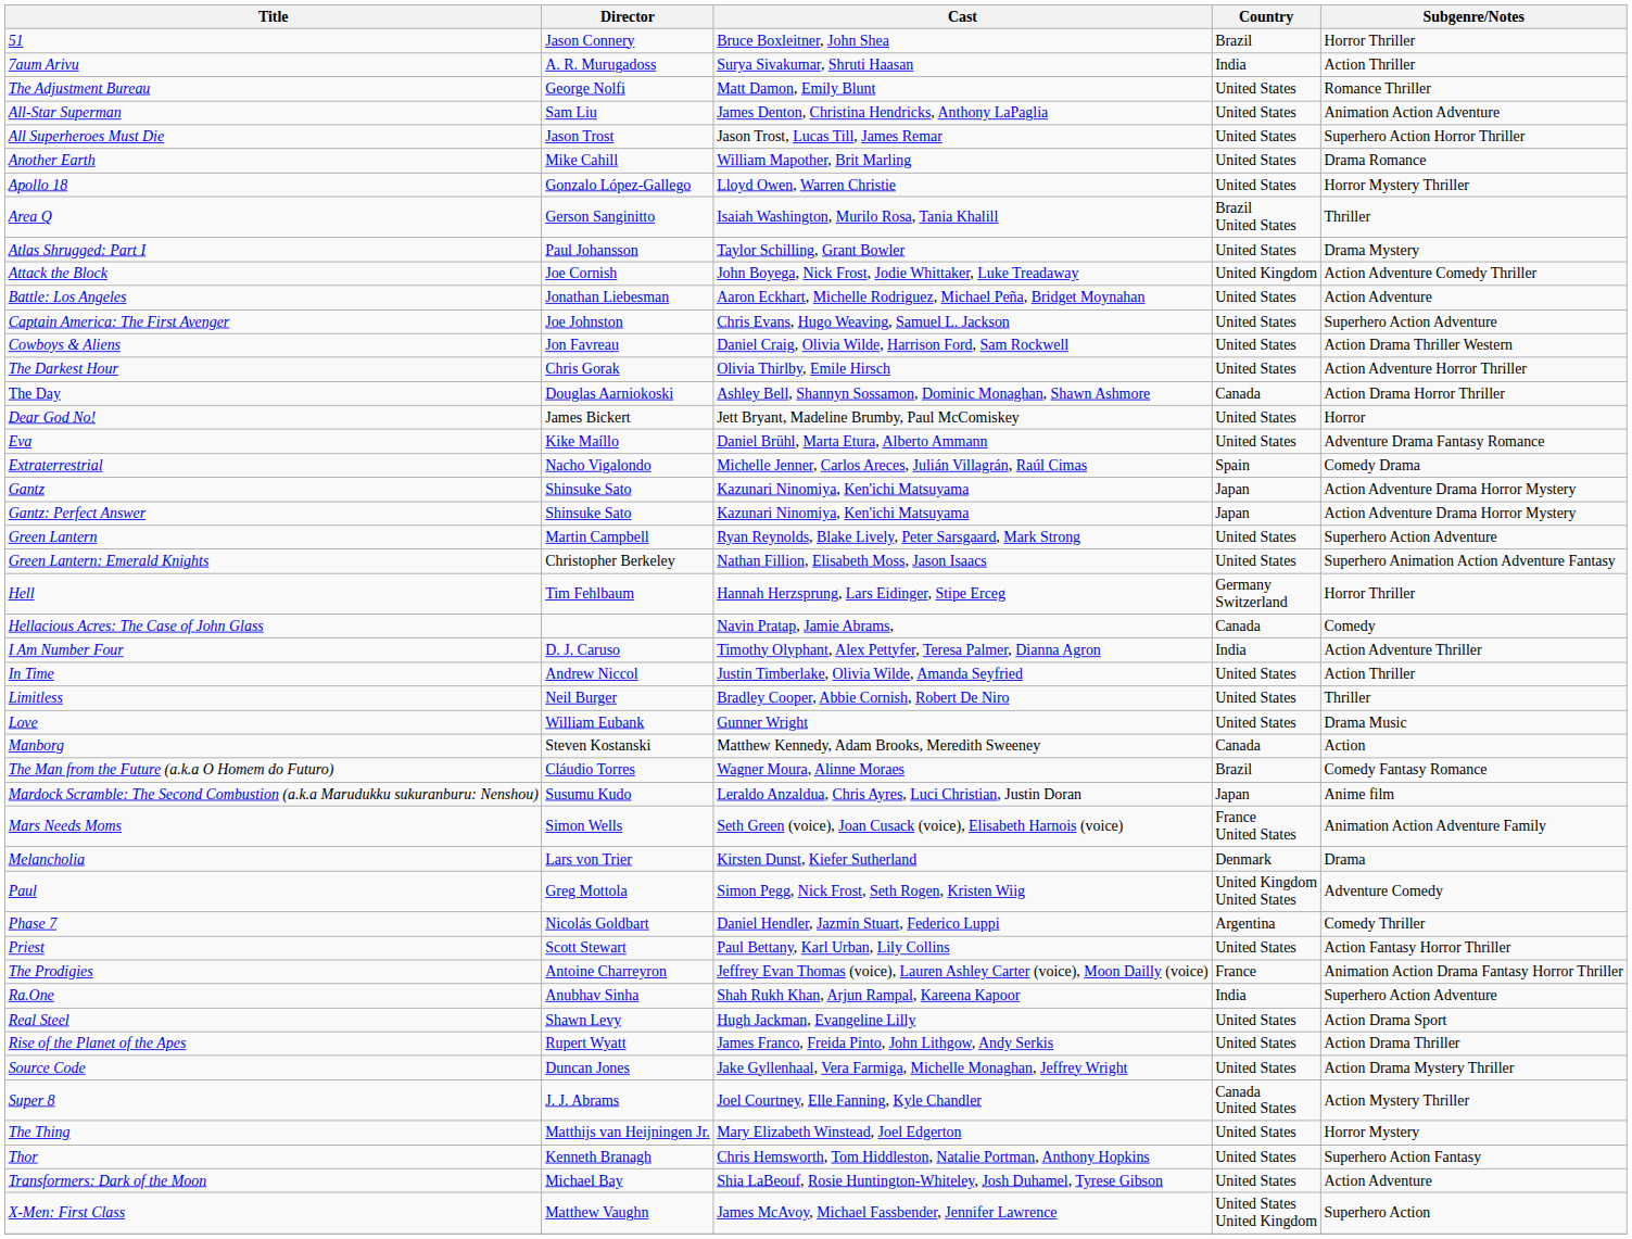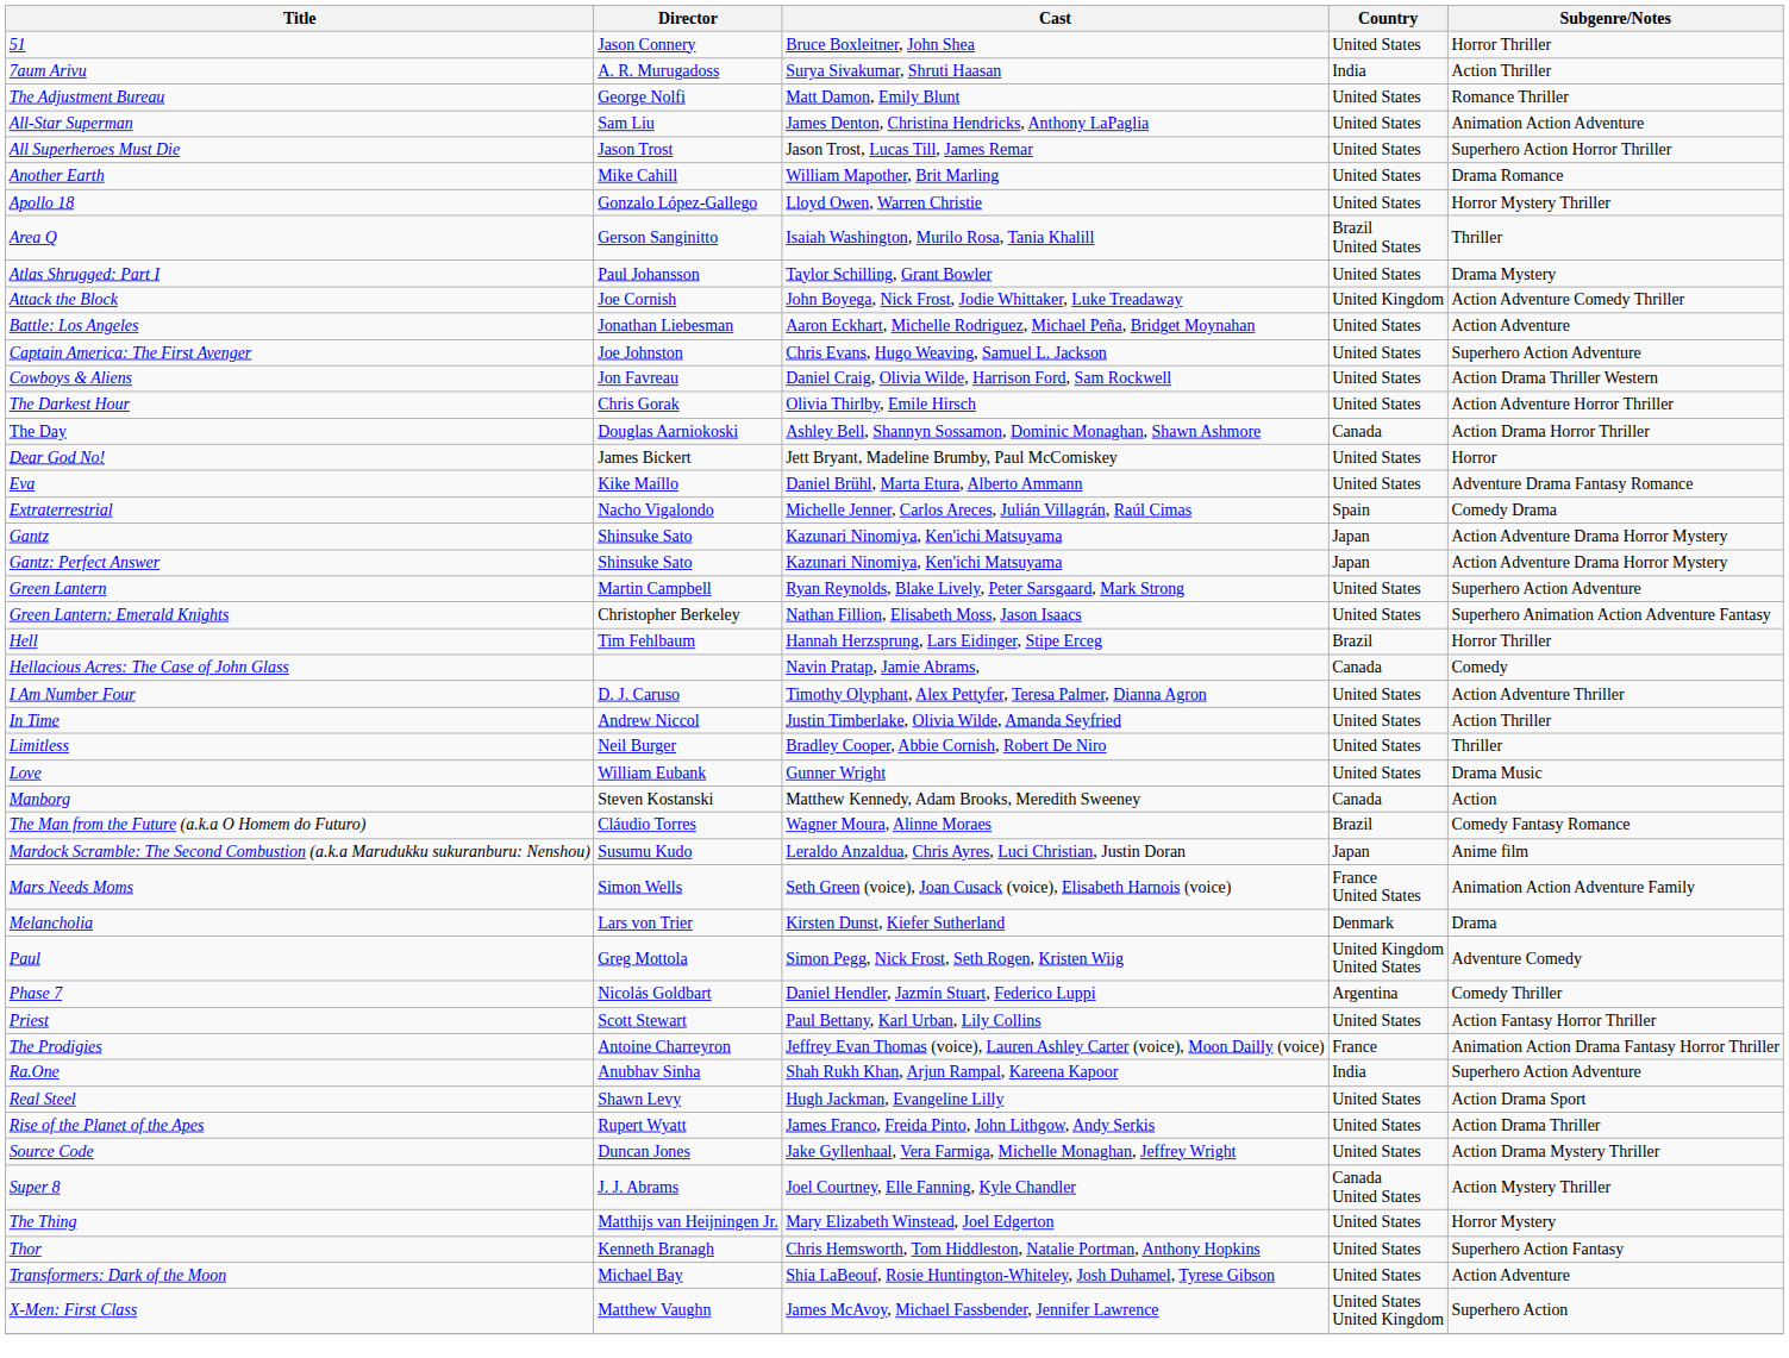 <table class="wikitable sortable">
 <tr>
 <th>Title</th>
 <th>Director</th>
 <th>Cast</th>
 <th>Country</th>
 <th>Subgenre/Notes</th>
 </tr>
 <tr>
 <td><em><a href='#'>51</a></em></td>
 <td><a href='#'>Jason Connery</a></td>
 <td><a href='#'>Bruce Boxleitner</a>, <a href='#'>John Shea</a></td>
-<td>Brazil</td>
+<td>United States</td>
 <td>Horror Thriller</td>
 </tr>
 <tr>
 <td><em><a href='#'>7aum Arivu</a></em></td>
 <td><a href='#'>A. R. Murugadoss</a></td>
 <td><a href='#'>Surya Sivakumar</a>, <a href='#'>Shruti Haasan</a></td>
 <td>India</td>
 <td>Action Thriller</td>
 </tr>
 <tr>
 <td><em><a href='#'>The Adjustment Bureau</a></em></td>
 <td><a href='#'>George Nolfi</a></td>
 <td><a href='#'>Matt Damon</a>, <a href='#'>Emily Blunt</a></td>
 <td>United States</td>
 <td>Romance Thriller</td>
 </tr>
 <tr>
 <td><em><a href='#'>All-Star Superman</a></em></td>
 <td><a href='#'>Sam Liu</a></td>
 <td><a href='#'>James Denton</a>, <a href='#'>Christina Hendricks</a>, <a href='#'>Anthony LaPaglia</a></td>
 <td>United States</td>
 <td>Animation Action Adventure</td>
 </tr>
 <tr>
 <td><em><a href='#'>All Superheroes Must Die</a></em></td>
 <td><a href='#'>Jason Trost</a></td>
 <td>Jason Trost, <a href='#'>Lucas Till</a>, <a href='#'>James Remar</a></td>
 <td>United States</td>
 <td>Superhero Action Horror Thriller</td>
 </tr>
 <tr>
 <td><em><a href='#'>Another Earth</a></em></td>
 <td><a href='#'>Mike Cahill</a></td>
 <td><a href='#'>William Mapother</a>, <a href='#'>Brit Marling</a></td>
 <td>United States</td>
 <td>Drama Romance</td>
 </tr>
 <tr>
 <td><em><a href='#'>Apollo 18</a></em></td>
 <td><a href='#'>Gonzalo López-Gallego</a></td>
 <td><a href='#'>Lloyd Owen</a>, <a href='#'>Warren Christie</a></td>
 <td>United States</td>
 <td>Horror Mystery Thriller</td>
 </tr>
 <tr>
 <td><em><a href='#'>Area Q</a></em></td>
 <td><a href='#'>Gerson Sanginitto</a></td>
 <td><a href='#'>Isaiah Washington</a>, <a href='#'>Murilo Rosa</a>, <a href='#'>Tania Khalill</a></td>
 <td>Brazil<br>United States</td>
 <td>Thriller</td>
 </tr>
 <tr>
 <td><em><a href='#'>Atlas Shrugged: Part I</a></em></td>
 <td><a href='#'>Paul Johansson</a></td>
 <td><a href='#'>Taylor Schilling</a>, <a href='#'>Grant Bowler</a></td>
 <td>United States</td>
 <td>Drama Mystery</td>
 </tr>
 <tr>
 <td><em><a href='#'>Attack the Block</a></em></td>
 <td><a href='#'>Joe Cornish</a></td>
 <td><a href='#'>John Boyega</a>, <a href='#'>Nick Frost</a>, <a href='#'>Jodie Whittaker</a>, <a href='#'>Luke Treadaway</a></td>
 <td>United Kingdom</td>
 <td>Action Adventure Comedy Thriller</td>
 </tr>
 <tr>
 <td><em><a href='#'>Battle: Los Angeles</a></em></td>
 <td><a href='#'>Jonathan Liebesman</a></td>
 <td><a href='#'>Aaron Eckhart</a>, <a href='#'>Michelle Rodriguez</a>, <a href='#'>Michael Peña</a>, <a href='#'>Bridget Moynahan</a></td>
 <td>United States</td>
 <td>Action Adventure</td>
 </tr>
 <tr>
 <td><em><a href='#'>Captain America: The First Avenger</a></em></td>
 <td><a href='#'>Joe Johnston</a></td>
 <td><a href='#'>Chris Evans</a>, <a href='#'>Hugo Weaving</a>, <a href='#'>Samuel L. Jackson</a></td>
 <td>United States</td>
 <td>Superhero Action Adventure</td>
 </tr>
 <tr>
 <td><em><a href='#'>Cowboys & Aliens</a></em></td>
 <td><a href='#'>Jon Favreau</a></td>
 <td><a href='#'>Daniel Craig</a>, <a href='#'>Olivia Wilde</a>, <a href='#'>Harrison Ford</a>, <a href='#'>Sam Rockwell</a></td>
 <td>United States</td>
 <td>Action Drama Thriller Western</td>
 </tr>
 <tr>
 <td><em><a href='#'>The Darkest Hour</a></em></td>
 <td><a href='#'>Chris Gorak</a></td>
 <td><a href='#'>Olivia Thirlby</a>, <a href='#'>Emile Hirsch</a></td>
 <td>United States</td>
 <td>Action Adventure Horror Thriller</td>
 </tr>
 <tr>
 <td><a href='#'>The Day</a></td>
 <td><a href='#'>Douglas Aarniokoski</a></td>
 <td><a href='#'>Ashley Bell</a>, <a href='#'>Shannyn Sossamon</a>, <a href='#'>Dominic Monaghan</a>, <a href='#'>Shawn Ashmore</a></td>
 <td>Canada</td>
 <td>Action Drama Horror Thriller</td>
 </tr>
 <tr>
 <td><em><a href='#'>Dear God No!</a></em></td>
 <td>James Bickert</td>
 <td>Jett Bryant, Madeline Brumby, Paul McComiskey</td>
 <td>United States</td>
 <td>Horror</td>
 </tr>
 <tr>
 <td><em><a href='#'>Eva</a></em></td>
 <td><a href='#'>Kike Maíllo</a></td>
 <td><a href='#'>Daniel Brühl</a>, <a href='#'>Marta Etura</a>, <a href='#'>Alberto Ammann</a></td>
 <td>United States</td>
 <td>Adventure Drama Fantasy Romance</td>
 </tr>
 <tr>
 <td><em><a href='#'>Extraterrestrial</a></em></td>
 <td><a href='#'>Nacho Vigalondo</a></td>
 <td><a href='#'>Michelle Jenner</a>, <a href='#'>Carlos Areces</a>, <a href='#'>Julián Villagrán</a>, <a href='#'>Raúl Cimas</a></td>
 <td>Spain</td>
 <td>Comedy Drama</td>
 </tr>
 <tr>
 <td><em><a href='#'>Gantz</a></em></td>
 <td><a href='#'>Shinsuke Sato</a></td>
 <td><a href='#'>Kazunari Ninomiya</a>, <a href='#'>Ken'ichi Matsuyama</a></td>
 <td>Japan</td>
 <td>Action Adventure Drama Horror Mystery</td>
 </tr>
 <tr>
 <td><em><a href='#'>Gantz: Perfect Answer</a></em></td>
 <td><a href='#'>Shinsuke Sato</a></td>
 <td><a href='#'>Kazunari Ninomiya</a>, <a href='#'>Ken'ichi Matsuyama</a></td>
 <td>Japan</td>
 <td>Action Adventure Drama Horror Mystery</td>
 </tr>
 <tr>
 <td><em><a href='#'>Green Lantern</a></em></td>
 <td><a href='#'>Martin Campbell</a></td>
 <td><a href='#'>Ryan Reynolds</a>, <a href='#'>Blake Lively</a>, <a href='#'>Peter Sarsgaard</a>, <a href='#'>Mark Strong</a></td>
 <td>United States</td>
 <td>Superhero Action Adventure</td>
 </tr>
 <tr>
 <td><em><a href='#'>Green Lantern: Emerald Knights</a></em></td>
 <td>Christopher Berkeley</td>
 <td><a href='#'>Nathan Fillion</a>, <a href='#'>Elisabeth Moss</a>, <a href='#'>Jason Isaacs</a></td>
 <td>United States</td>
 <td>Superhero Animation Action Adventure Fantasy</td>
 </tr>
 <tr>
 <td><em><a href='#'>Hell</a></em></td>
 <td><a href='#'>Tim Fehlbaum</a></td>
 <td><a href='#'>Hannah Herzsprung</a>, <a href='#'>Lars Eidinger</a>, <a href='#'>Stipe Erceg</a></td>
-<td>Germany<br>Switzerland</td>
+<td>Brazil</td>
 <td>Horror Thriller</td>
 </tr>
 <tr>
 <td><em><a href='#'>Hellacious Acres: The Case of John Glass</a></em></td>
 <td></td>
 <td><a href='#'>Navin Pratap</a>, <a href='#'>Jamie Abrams</a>, </td>
 <td>Canada</td>
 <td>Comedy</td>
 </tr>
 <tr>
 <td><em><a href='#'>I Am Number Four</a></em></td>
 <td><a href='#'>D. J. Caruso</a></td>
 <td><a href='#'>Timothy Olyphant</a>, <a href='#'>Alex Pettyfer</a>, <a href='#'>Teresa Palmer</a>, <a href='#'>Dianna Agron</a></td>
-<td>India</td>
+<td>United States</td>
 <td>Action Adventure Thriller</td>
 </tr>
 <tr>
 <td><em><a href='#'>In Time</a></em></td>
 <td><a href='#'>Andrew Niccol</a></td>
 <td><a href='#'>Justin Timberlake</a>, <a href='#'>Olivia Wilde</a>, <a href='#'>Amanda Seyfried</a></td>
 <td>United States</td>
 <td>Action Thriller</td>
 </tr>
 <tr>
 <td><em><a href='#'>Limitless</a></em></td>
 <td><a href='#'>Neil Burger</a></td>
 <td><a href='#'>Bradley Cooper</a>, <a href='#'>Abbie Cornish</a>, <a href='#'>Robert De Niro</a></td>
 <td>United States</td>
 <td>Thriller</td>
 </tr>
 <tr>
 <td><em><a href='#'>Love</a></em></td>
 <td><a href='#'>William Eubank</a></td>
 <td><a href='#'>Gunner Wright</a></td>
 <td>United States</td>
 <td>Drama Music</td>
 </tr>
 <tr>
 <td><em><a href='#'>Manborg</a></em></td>
 <td>Steven Kostanski</td>
 <td>Matthew Kennedy, Adam Brooks, Meredith Sweeney</td>
 <td>Canada</td>
 <td>Action</td>
 </tr>
 <tr>
 <td><em><a href='#'>The Man from the Future</a> (a.k.a O Homem do Futuro)</em></td>
 <td><a href='#'>Cláudio Torres</a></td>
 <td><a href='#'>Wagner Moura</a>, <a href='#'>Alinne Moraes</a></td>
 <td>Brazil</td>
 <td>Comedy Fantasy Romance</td>
 </tr>
 <tr>
 <td><em><a href='#'>Mardock Scramble: The Second Combustion</a> (a.k.a Marudukku sukuranburu: Nenshou)</em></td>
 <td><a href='#'>Susumu Kudo</a></td>
 <td><a href='#'>Leraldo Anzaldua</a>, <a href='#'>Chris Ayres</a>, <a href='#'>Luci Christian</a>, Justin Doran</td>
 <td>Japan</td>
 <td>Anime film</td>
 </tr>
 <tr>
 <td><em><a href='#'>Mars Needs Moms</a></em></td>
 <td><a href='#'>Simon Wells</a></td>
 <td><a href='#'>Seth Green</a> (voice), <a href='#'>Joan Cusack</a> (voice), <a href='#'>Elisabeth Harnois</a> (voice)</td>
 <td>France<br>United States</td>
 <td>Animation Action Adventure Family</td>
 </tr>
 <tr>
 <td><em><a href='#'>Melancholia</a></em></td>
 <td><a href='#'>Lars von Trier</a></td>
 <td><a href='#'>Kirsten Dunst</a>, <a href='#'>Kiefer Sutherland</a></td>
 <td>Denmark</td>
 <td>Drama</td>
 </tr>
 <tr>
 <td><em><a href='#'>Paul</a></em></td>
 <td><a href='#'>Greg Mottola</a></td>
 <td><a href='#'>Simon Pegg</a>, <a href='#'>Nick Frost</a>, <a href='#'>Seth Rogen</a>, <a href='#'>Kristen Wiig</a></td>
 <td>United Kingdom<br>United States</td>
 <td>Adventure Comedy</td>
 </tr>
 <tr>
 <td><em><a href='#'>Phase 7</a></em></td>
 <td><a href='#'>Nicolás Goldbart</a></td>
 <td><a href='#'>Daniel Hendler</a>, <a href='#'>Jazmín Stuart</a>, <a href='#'>Federico Luppi</a></td>
 <td>Argentina</td>
 <td>Comedy Thriller</td>
 </tr>
 <tr>
 <td><em><a href='#'>Priest</a></em></td>
 <td><a href='#'>Scott Stewart</a></td>
 <td><a href='#'>Paul Bettany</a>, <a href='#'>Karl Urban</a>, <a href='#'>Lily Collins</a></td>
 <td>United States</td>
 <td>Action Fantasy Horror Thriller</td>
 </tr>
 <tr>
 <td><em><a href='#'>The Prodigies</a></em></td>
 <td><a href='#'>Antoine Charreyron</a></td>
 <td><a href='#'>Jeffrey Evan Thomas</a> (voice), <a href='#'>Lauren Ashley Carter</a> (voice), <a href='#'>Moon Dailly</a> (voice)</td>
 <td>France</td>
 <td>Animation Action Drama Fantasy Horror Thriller</td>
 </tr>
 <tr>
 <td><em><a href='#'>Ra.One</a></em></td>
 <td><a href='#'>Anubhav Sinha</a></td>
 <td><a href='#'>Shah Rukh Khan</a>, <a href='#'>Arjun Rampal</a>, <a href='#'>Kareena Kapoor</a></td>
 <td>India</td>
 <td>Superhero Action Adventure</td>
 </tr>
 <tr>
 <td><em><a href='#'>Real Steel</a></em></td>
 <td><a href='#'>Shawn Levy</a></td>
 <td><a href='#'>Hugh Jackman</a>, <a href='#'>Evangeline Lilly</a></td>
 <td>United States</td>
 <td>Action Drama Sport</td>
 </tr>
 <tr>
 <td><em><a href='#'>Rise of the Planet of the Apes</a></em></td>
 <td><a href='#'>Rupert Wyatt</a></td>
 <td><a href='#'>James Franco</a>, <a href='#'>Freida Pinto</a>, <a href='#'>John Lithgow</a>, <a href='#'>Andy Serkis</a></td>
 <td>United States</td>
 <td>Action Drama Thriller</td>
 </tr>
 <tr>
 <td><em><a href='#'>Source Code</a></em></td>
 <td><a href='#'>Duncan Jones</a></td>
 <td><a href='#'>Jake Gyllenhaal</a>, <a href='#'>Vera Farmiga</a>, <a href='#'>Michelle Monaghan</a>, <a href='#'>Jeffrey Wright</a></td>
 <td>United States</td>
 <td>Action Drama Mystery Thriller</td>
 </tr>
 <tr>
 <td><em><a href='#'>Super 8</a></em></td>
 <td><a href='#'>J. J. Abrams</a></td>
 <td><a href='#'>Joel Courtney</a>, <a href='#'>Elle Fanning</a>, <a href='#'>Kyle Chandler</a></td>
 <td>Canada<br>United States</td>
 <td>Action Mystery Thriller</td>
 </tr>
 <tr>
 <td><em><a href='#'>The Thing</a></em></td>
 <td><a href='#'>Matthijs van Heijningen Jr.</a></td>
 <td><a href='#'>Mary Elizabeth Winstead</a>, <a href='#'>Joel Edgerton</a></td>
 <td>United States</td>
 <td>Horror Mystery</td>
 </tr>
 <tr>
 <td><em><a href='#'>Thor</a></em></td>
 <td><a href='#'>Kenneth Branagh</a></td>
 <td><a href='#'>Chris Hemsworth</a>, <a href='#'>Tom Hiddleston</a>, <a href='#'>Natalie Portman</a>, <a href='#'>Anthony Hopkins</a></td>
 <td>United States</td>
 <td>Superhero Action Fantasy</td>
 </tr>
 <tr>
 <td><em><a href='#'>Transformers: Dark of the Moon</a></em></td>
 <td><a href='#'>Michael Bay</a></td>
 <td><a href='#'>Shia LaBeouf</a>, <a href='#'>Rosie Huntington-Whiteley</a>, <a href='#'>Josh Duhamel</a>, <a href='#'>Tyrese Gibson</a></td>
 <td>United States</td>
 <td>Action Adventure</td>
 </tr>
 <tr>
 <td><em><a href='#'>X-Men: First Class</a></em></td>
 <td><a href='#'>Matthew Vaughn</a></td>
 <td><a href='#'>James McAvoy</a>, <a href='#'>Michael Fassbender</a>, <a href='#'>Jennifer Lawrence</a></td>
 <td>United States<br>United Kingdom</td>
 <td>Superhero Action</td>
 </tr>
 <tr>
 </tr>
 </table>
